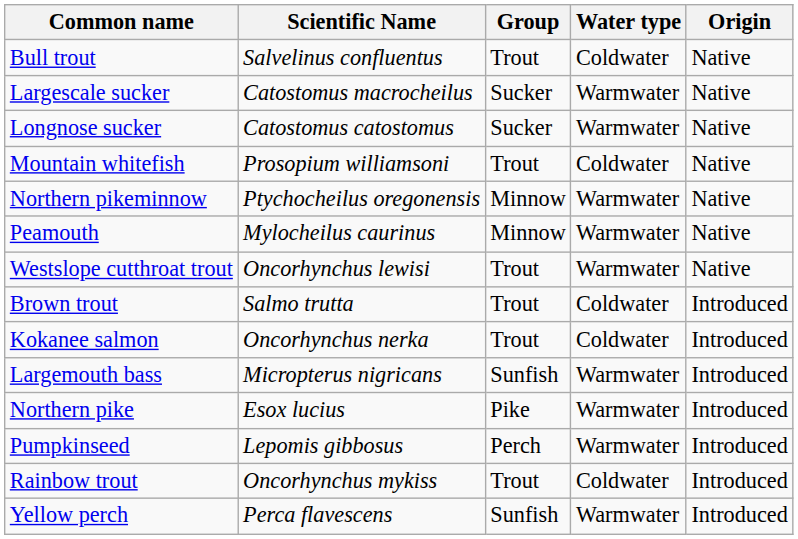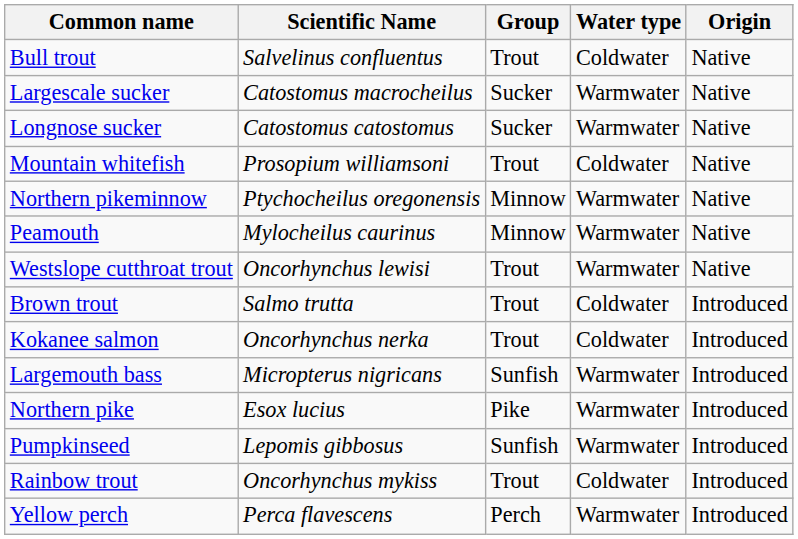 <table class="wikitable sortable">
 <tr>
 <th>Common name</th>
 <th>Scientific Name</th>
 <th>Group</th>
 <th>Water type</th>
 <th>Origin</th>
 </tr>
 <tr>
 <td><a href='#'>Bull trout</a></td>
 <td><em>Salvelinus confluentus</em></td>
 <td>Trout</td>
 <td>Coldwater</td>
 <td>Native</td>
 </tr>
 <tr>
 <td><a href='#'>Largescale sucker</a></td>
 <td><em>Catostomus macrocheilus</em></td>
 <td>Sucker</td>
 <td>Warmwater</td>
 <td>Native</td>
 </tr>
 <tr>
 <td><a href='#'>Longnose sucker</a></td>
 <td><em>Catostomus catostomus</em></td>
 <td>Sucker</td>
 <td>Warmwater</td>
 <td>Native</td>
 </tr>
 <tr>
 <td><a href='#'>Mountain whitefish</a></td>
 <td><em>Prosopium williamsoni</em></td>
 <td>Trout</td>
 <td>Coldwater</td>
 <td>Native</td>
 </tr>
 <tr>
 <td><a href='#'>Northern pikeminnow</a></td>
 <td><em>Ptychocheilus oregonensis</em></td>
 <td>Minnow</td>
 <td>Warmwater</td>
 <td>Native</td>
 </tr>
 <tr>
 <td><a href='#'>Peamouth</a></td>
 <td><em>Mylocheilus caurinus</em></td>
 <td>Minnow</td>
 <td>Warmwater</td>
 <td>Native</td>
 </tr>
 <tr>
 <td><a href='#'>Westslope cutthroat trout</a></td>
 <td><em>Oncorhynchus lewisi</em></td>
 <td>Trout</td>
 <td>Warmwater</td>
 <td>Native</td>
 </tr>
 <tr>
 <td><a href='#'>Brown trout</a></td>
 <td><em>Salmo trutta</em></td>
 <td>Trout</td>
 <td>Coldwater</td>
 <td>Introduced</td>
 </tr>
 <tr>
 <td><a href='#'>Kokanee salmon</a></td>
 <td><em>Oncorhynchus nerka</em></td>
 <td>Trout</td>
 <td>Coldwater</td>
 <td>Introduced</td>
 </tr>
 <tr>
 <td><a href='#'>Largemouth bass</a></td>
 <td><em>Micropterus nigricans</em></td>
 <td>Sunfish</td>
 <td>Warmwater</td>
 <td>Introduced</td>
 </tr>
 <tr>
 <td><a href='#'>Northern pike</a></td>
 <td><em>Esox lucius</em></td>
 <td>Pike</td>
 <td>Warmwater</td>
 <td>Introduced</td>
 </tr>
 <tr>
 <td><a href='#'>Pumpkinseed</a></td>
 <td><em>Lepomis gibbosus</em></td>
-<td>Perch</td>
+<td>Sunfish</td>
 <td>Warmwater</td>
 <td>Introduced</td>
 </tr>
 <tr>
 <td><a href='#'>Rainbow trout</a></td>
 <td><em>Oncorhynchus mykiss</em></td>
 <td>Trout</td>
 <td>Coldwater</td>
 <td>Introduced</td>
 </tr>
 <tr>
 <td><a href='#'>Yellow perch</a></td>
 <td><em>Perca flavescens</em></td>
-<td>Sunfish</td>
+<td>Perch</td>
 <td>Warmwater</td>
 <td>Introduced</td>
 </tr>
 </table>
